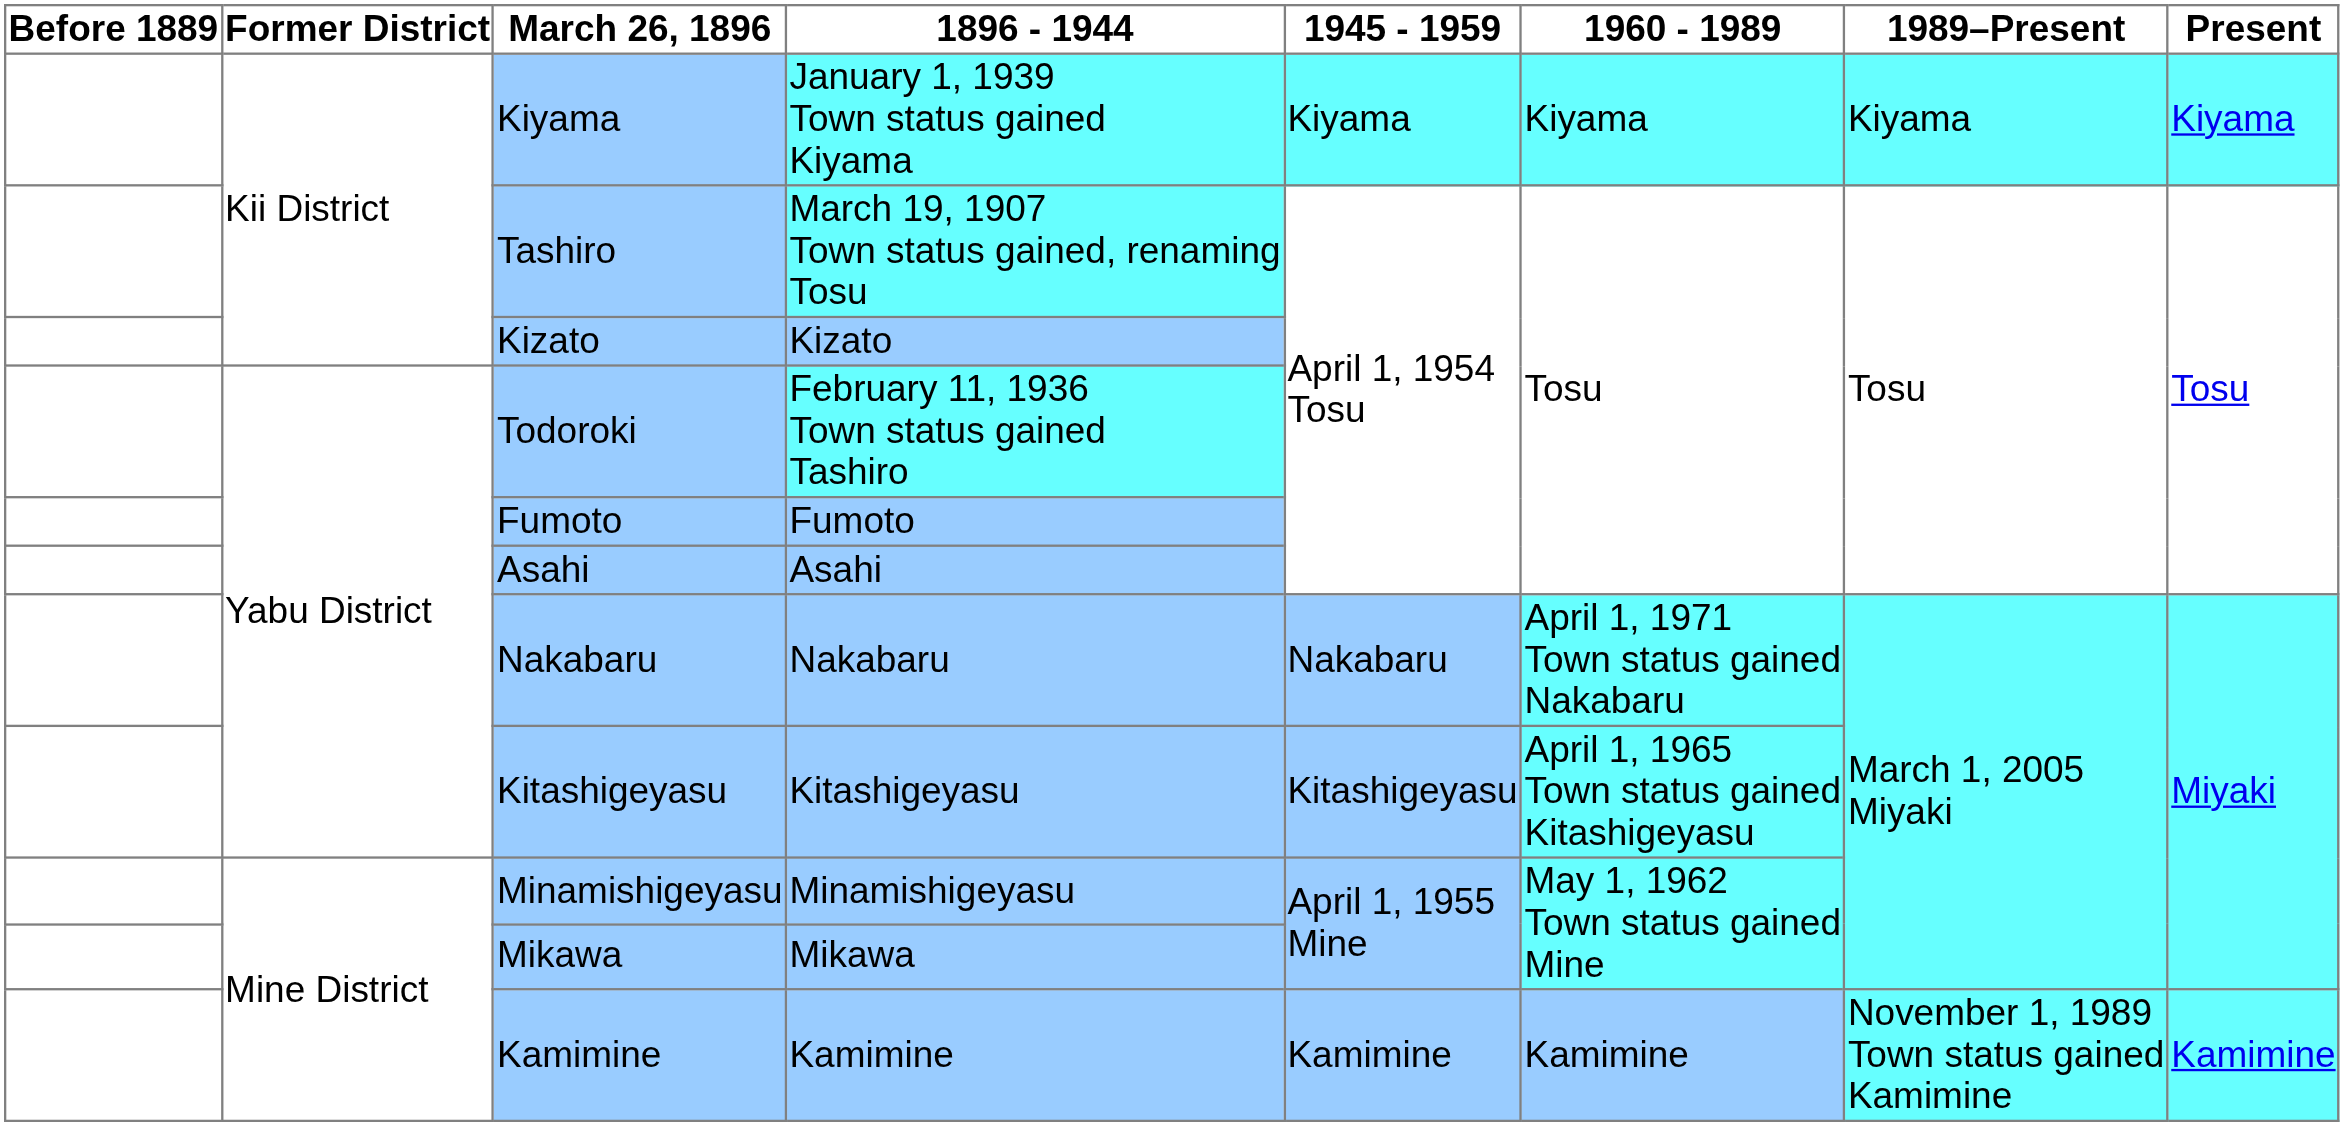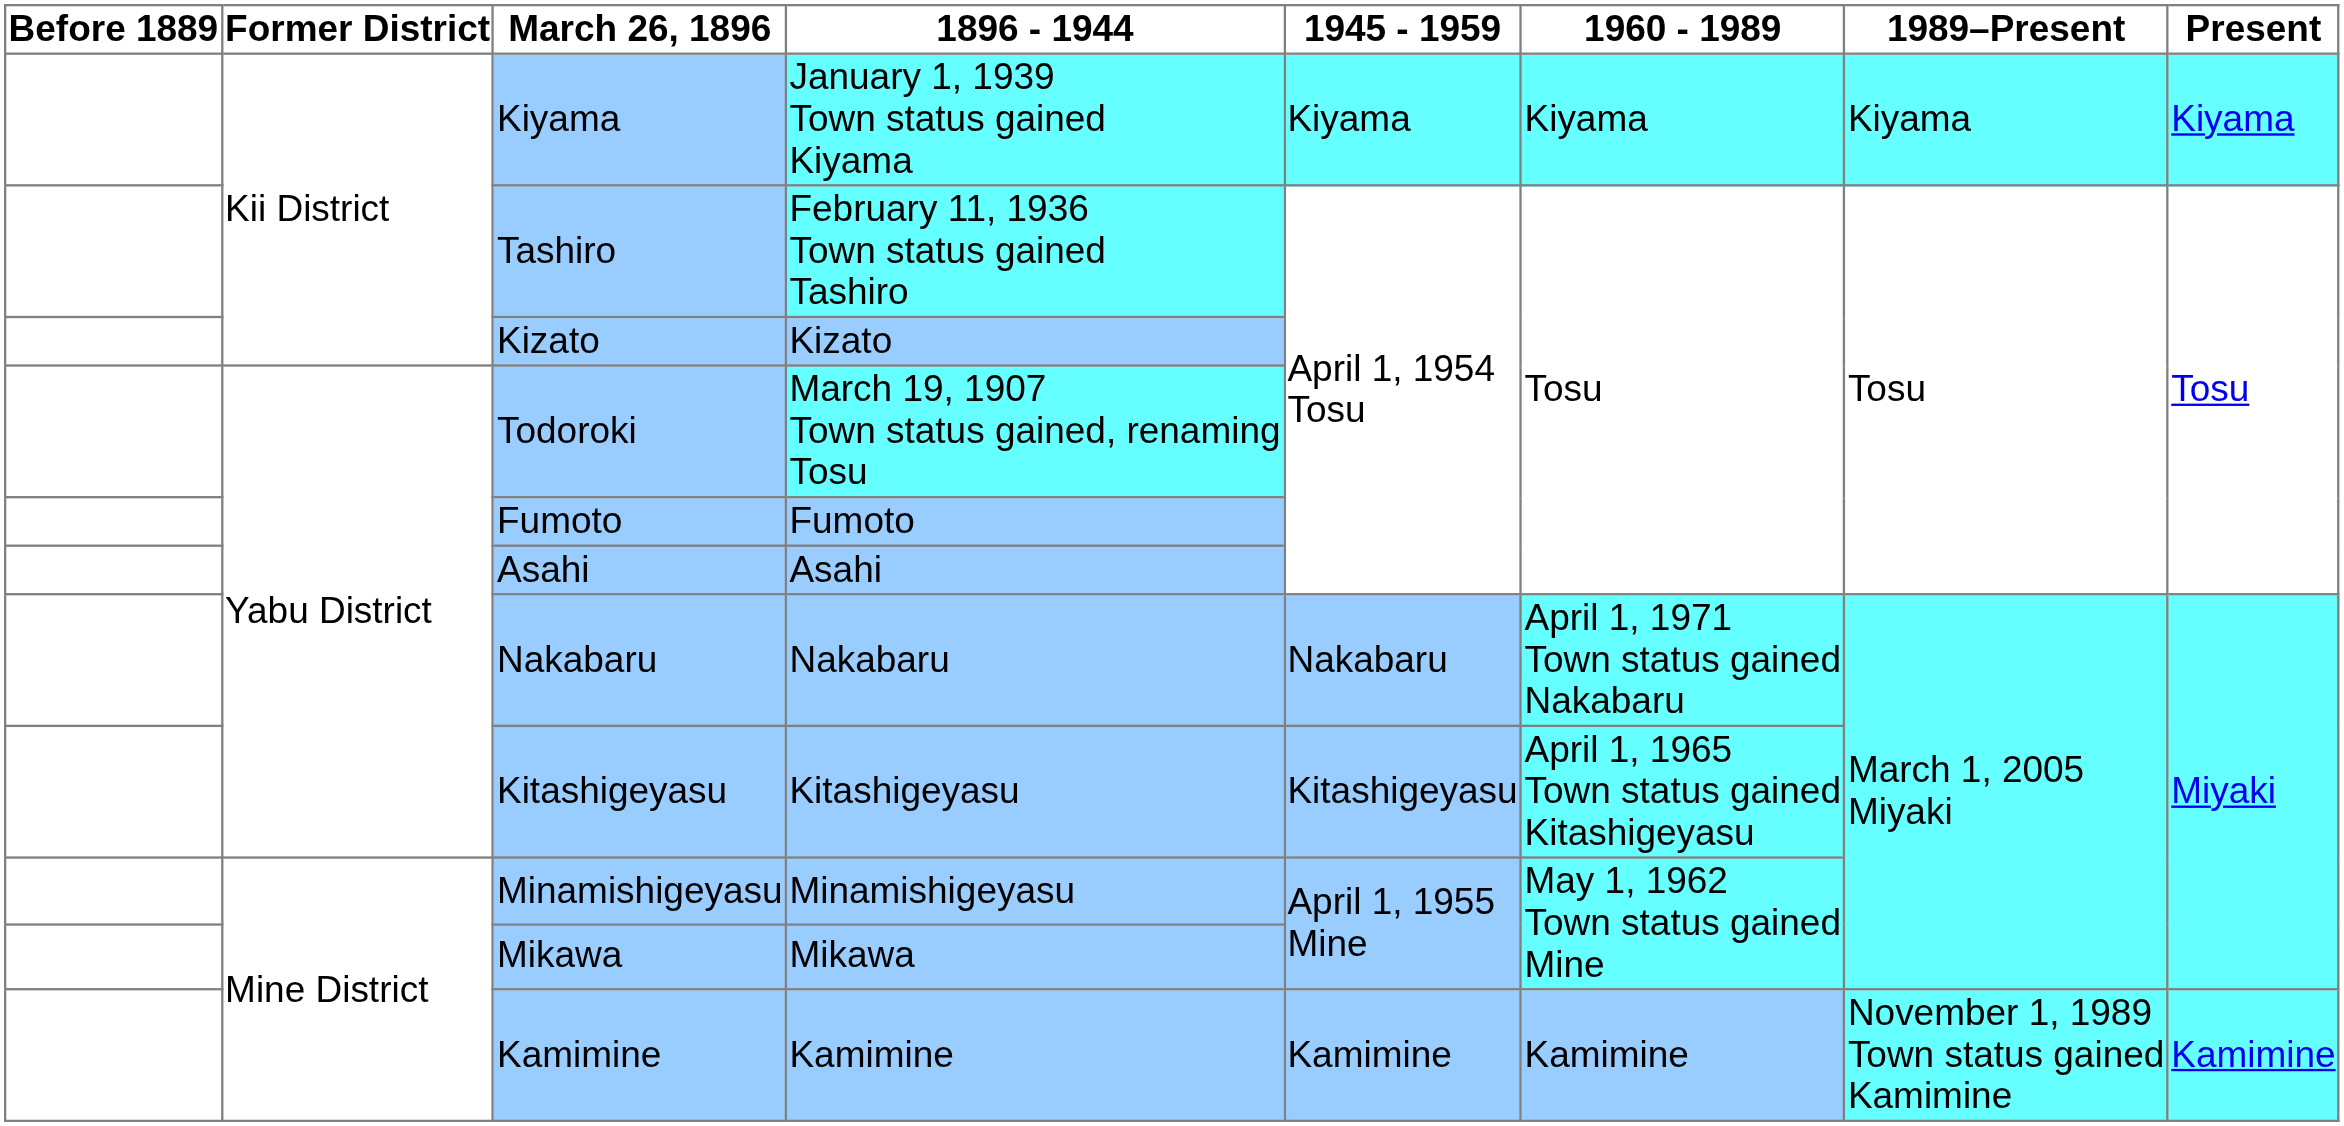 <table border="1" cellspacing="0" style="border-collapse:collapse" style="font-size:x-small">
 <tr>
 <th>Before 1889</th>
 <th>Former District</th>
 <th>March 26, 1896</th>
 <th>1896 - 1944</th>
 <th>1945 - 1959</th>
 <th>1960 - 1989</th>
 <th>1989–Present</th>
 <th>Present</th>
 </tr>
 <tr>
 <th></th>
 <td rowspan=3>Kii District</td>
 <td bgcolor="#99CCFF">Kiyama</td>
 <td bgcolor="#66FFFF">January 1, 1939<br>Town status gained<br>Kiyama</td>
 <td bgcolor="#66FFFF">Kiyama</td>
 <td bgcolor="#66FFFF">Kiyama</td>
 <td bgcolor="#66FFFF">Kiyama</td>
 <td bgcolor="#66FFFF"><a href='#'>Kiyama</a></td>
 </tr>
 <tr>
 <th></th>
 <td bgcolor="#99CCFF">Tashiro</td>
-<td bgcolor="#66FFFF">March 19, 1907<br>Town status gained, renaming<br>Tosu</td>
+<td bgcolor="#66FFFF">February 11, 1936<br>Town status gained<br>Tashiro</td>
 <td rowspan=5>April 1, 1954<br>Tosu</td>
 <td rowspan=5>Tosu</td>
 <td rowspan=5>Tosu</td>
 <td rowspan=5><a href='#'>Tosu</a></td>
 </tr>
 <tr>
 <th></th>
 <td bgcolor="#99CCFF">Kizato</td>
 <td bgcolor="#99CCFF">Kizato</td>
 </tr>
 <tr>
 <th></th>
 <td rowspan=5>Yabu District</td>
 <td bgcolor="#99CCFF">Todoroki</td>
-<td bgcolor="#66FFFF">February 11, 1936<br>Town status gained<br>Tashiro</td>
+<td bgcolor="#66FFFF">March 19, 1907<br>Town status gained, renaming<br>Tosu</td>
 </tr>
 <tr>
 <th></th>
 <td bgcolor="#99CCFF">Fumoto</td>
 <td bgcolor="#99CCFF">Fumoto</td>
 </tr>
 <tr>
 <th></th>
 <td bgcolor="#99CCFF">Asahi</td>
 <td bgcolor="#99CCFF">Asahi</td>
 </tr>
 <tr>
 <th></th>
 <td bgcolor="#99CCFF">Nakabaru</td>
 <td bgcolor="#99CCFF">Nakabaru</td>
 <td bgcolor="#99CCFF">Nakabaru</td>
 <td bgcolor="#66FFFF">April 1, 1971<br>Town status gained<br>Nakabaru</td>
 <td rowspan=4 bgcolor="#66FFFF">March 1, 2005<br>Miyaki</td>
 <td rowspan=4 bgcolor="#66FFFF"><a href='#'>Miyaki</a></td>
 </tr>
 <tr>
 <th></th>
 <td bgcolor="#99CCFF">Kitashigeyasu</td>
 <td bgcolor="#99CCFF">Kitashigeyasu</td>
 <td bgcolor="#99CCFF">Kitashigeyasu</td>
 <td bgcolor="#66FFFF">April 1, 1965<br>Town status gained<br>Kitashigeyasu</td>
 </tr>
 <tr>
 <th></th>
 <td rowspan=3>Mine District</td>
 <td bgcolor="#99CCFF">Minamishigeyasu</td>
 <td bgcolor="#99CCFF">Minamishigeyasu</td>
 <td rowspan=2 bgcolor="#99CCFF">April 1, 1955<br>Mine</td>
 <td rowspan=2 bgcolor="#66FFFF">May 1, 1962<br>Town status gained<br>Mine</td>
 </tr>
 <tr>
 <th></th>
 <td bgcolor="#99CCFF">Mikawa</td>
 <td bgcolor="#99CCFF">Mikawa</td>
 </tr>
 <tr>
 <th></th>
 <td bgcolor="#99CCFF">Kamimine</td>
 <td bgcolor="#99CCFF">Kamimine</td>
 <td bgcolor="#99CCFF">Kamimine</td>
 <td bgcolor="#99CCFF">Kamimine</td>
 <td bgcolor="#66FFFF">November 1, 1989<br>Town status gained<br>Kamimine</td>
 <td bgcolor="#66FFFF"><a href='#'>Kamimine</a></td>
 </tr>
 </table>
